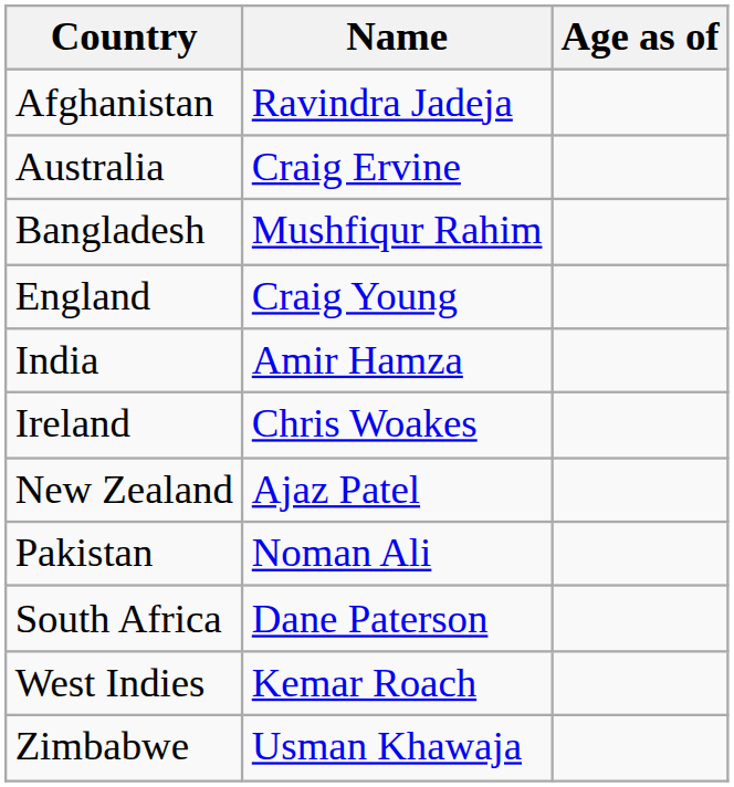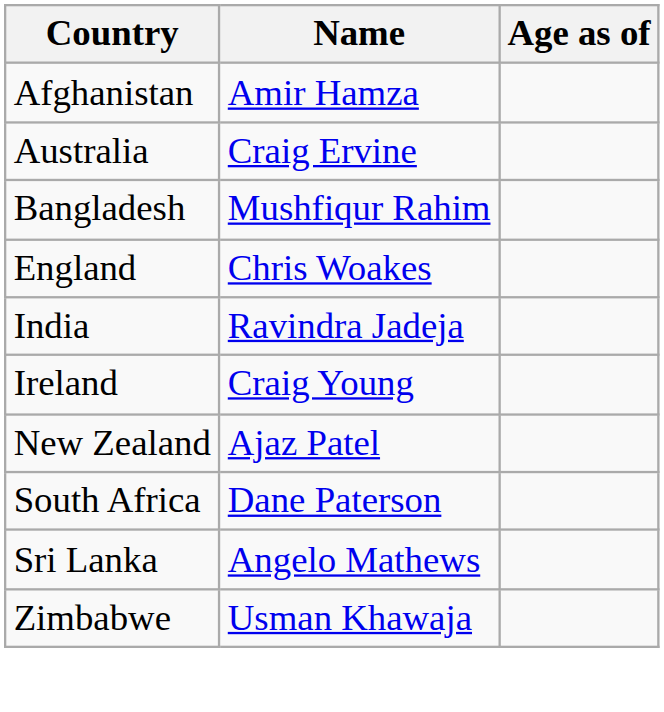 <table class="wikitable sortable">
 <tr>
 <th>Country</th>
 <th>Name</th>
 <th>Age as of </th>
 </tr>
 <tr>
 <td>Afghanistan</td>
-<td><a href='#'>Ravindra Jadeja</a></td>
+<td><a href='#'>Amir Hamza</a></td>
 <td></td>
 </tr>
 <tr>
 <td>Australia</td>
 <td><a href='#'>Craig Ervine</a></td>
 <td></td>
 </tr>
 <tr>
 <td>Bangladesh</td>
 <td><a href='#'>Mushfiqur Rahim</a></td>
 <td></td>
 </tr>
 <tr>
 <td>England</td>
-<td><a href='#'>Craig Young</a></td>
+<td><a href='#'>Chris Woakes</a></td>
 <td></td>
 </tr>
 <tr>
 <td>India</td>
-<td><a href='#'>Amir Hamza</a></td>
+<td><a href='#'>Ravindra Jadeja</a></td>
 <td></td>
 </tr>
 <tr>
 <td>Ireland</td>
-<td><a href='#'>Chris Woakes</a></td>
+<td><a href='#'>Craig Young</a></td>
 <td></td>
 </tr>
 <tr>
 <td>New Zealand</td>
 <td><a href='#'>Ajaz Patel</a></td>
 <td></td>
 </tr>
 <tr>
-<td>Pakistan</td>
-<td><a href='#'>Noman Ali</a></td>
-<td></td>
-</tr>
-<tr>
 <td>South Africa</td>
 <td><a href='#'>Dane Paterson</a></td>
 <td></td>
 </tr>
 <tr>
-<td>West Indies</td>
-<td><a href='#'>Kemar Roach</a></td>
+<td>Sri Lanka</td>
+<td><a href='#'>Angelo Mathews</a></td>
 <td></td>
 </tr>
 <tr>
 <td>Zimbabwe</td>
 <td><a href='#'>Usman Khawaja</a></td>
 <td></td>
 </tr>
 </table>
